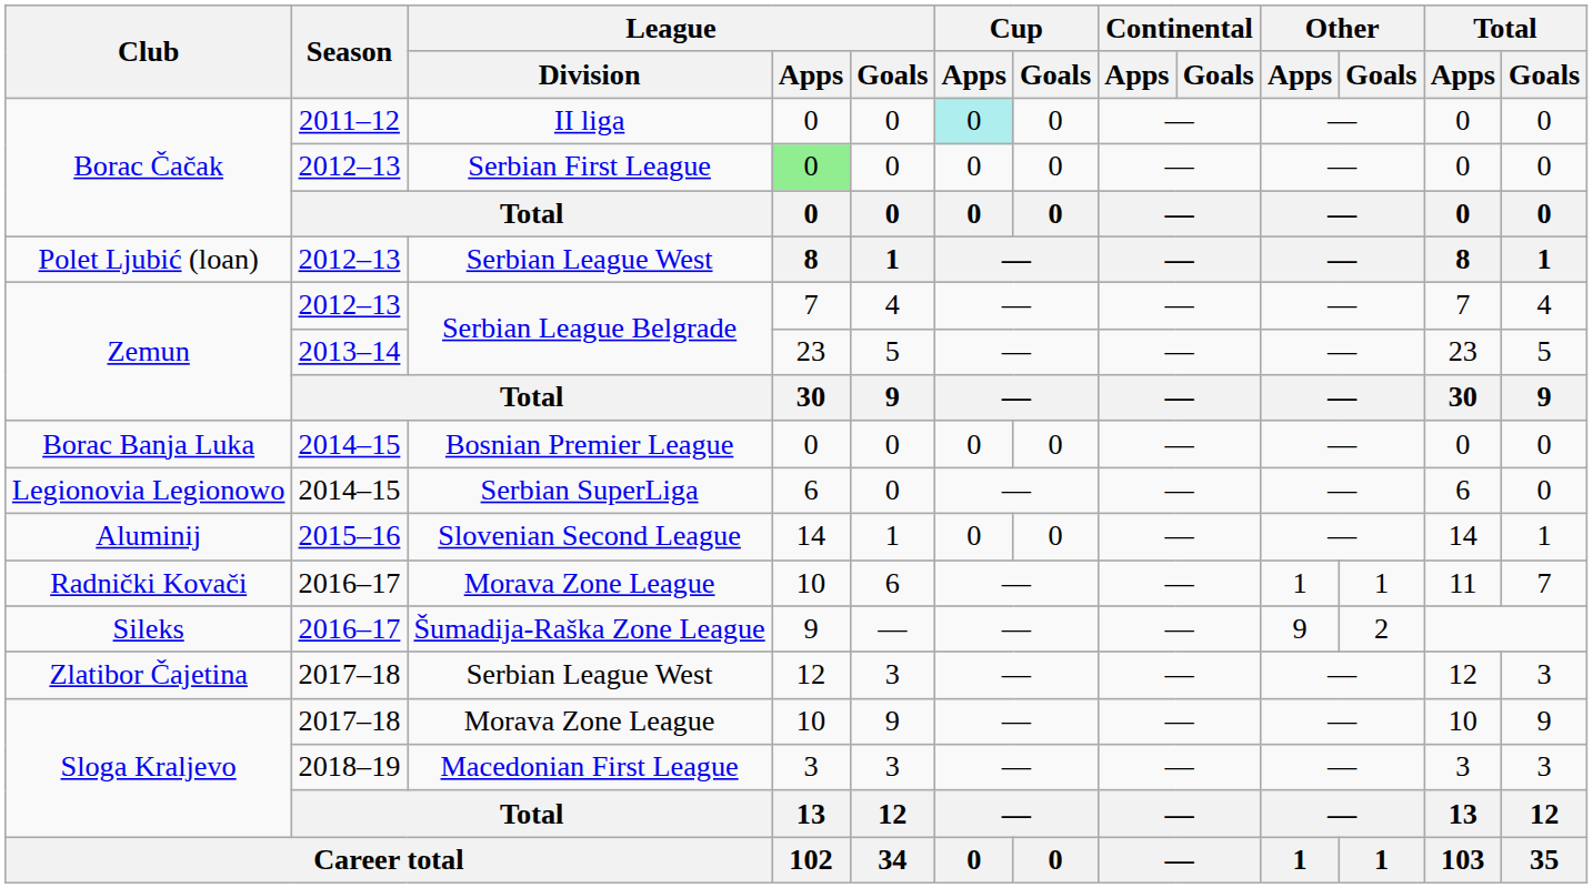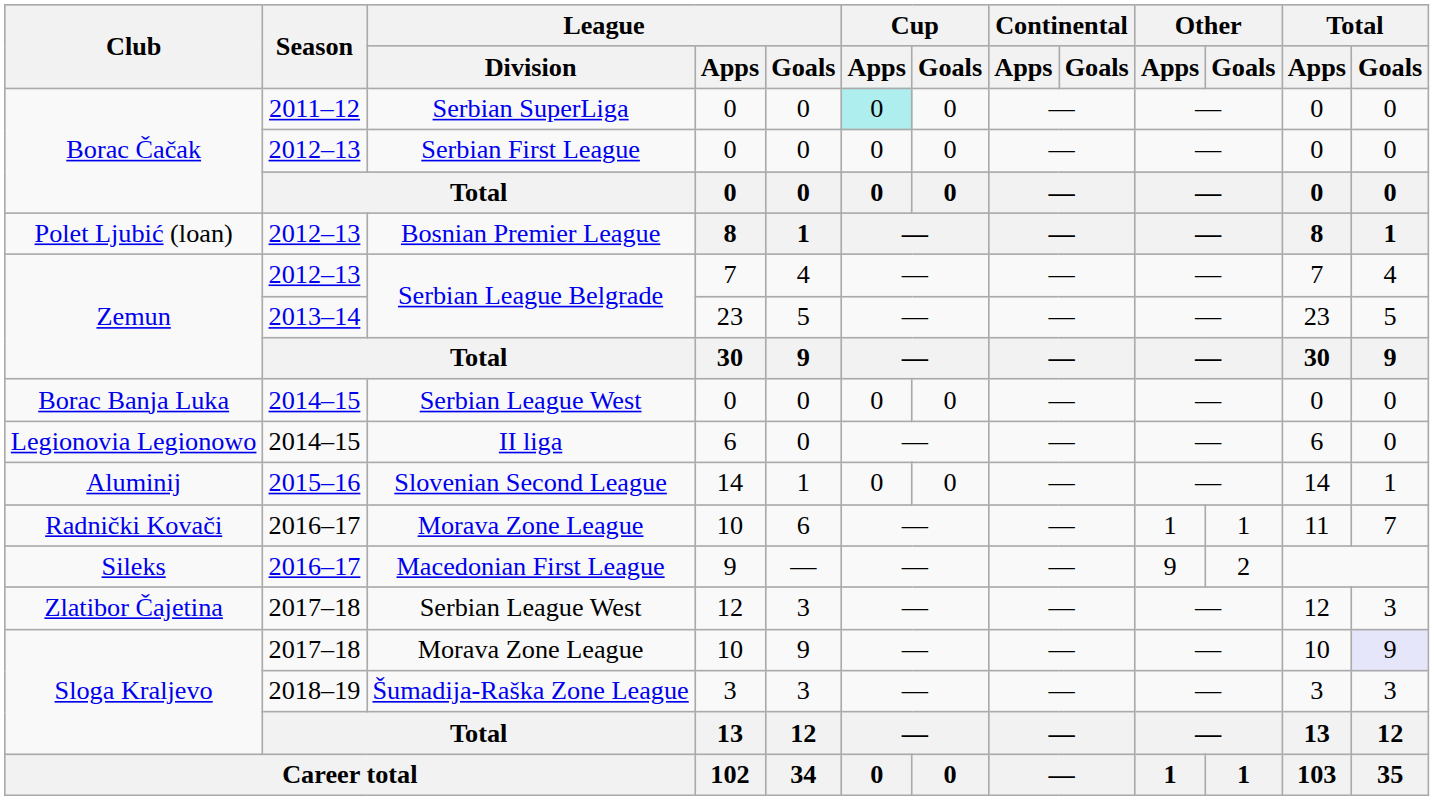 <table class="wikitable" style="text-align:center">
 <tr>
 <th rowspan="2">Club</th>
 <th rowspan="2">Season</th>
 <th colspan="3">League</th>
 <th colspan="2">Cup</th>
 <th colspan="2">Continental</th>
 <th colspan="2">Other</th>
 <th colspan="2">Total</th>
 </tr>
 <tr>
 <th>Division</th>
 <th>Apps</th>
 <th>Goals</th>
 <th>Apps</th>
 <th>Goals</th>
 <th>Apps</th>
 <th>Goals</th>
 <th>Apps</th>
 <th>Goals</th>
 <th>Apps</th>
 <th>Goals</th>
 </tr>
 <tr>
 <td rowspan="3"><a href='#'>Borac Čačak</a></td>
 <td><a href='#'>2011–12</a></td>
-<td><a href='#'>II liga</a></td>
+<td><a href='#'>Serbian SuperLiga</a></td>
 <td>0</td>
 <td>0</td>
 <td style="background: paleturquoise;">0</td>
 <td>0</td>
 <td colspan="2">—</td>
 <td colspan="2">—</td>
 <td>0</td>
 <td>0</td>
 </tr>
 <tr>
 <td><a href='#'>2012–13</a></td>
 <td><a href='#'>Serbian First League</a></td>
-<td style="background: lightgreen;">0</td>
+<td>0</td>
 <td>0</td>
 <td>0</td>
 <td>0</td>
 <td colspan="2">—</td>
 <td colspan="2">—</td>
 <td>0</td>
 <td>0</td>
 </tr>
 <tr>
 <th colspan="2">Total</th>
 <th>0</th>
 <th>0</th>
 <th>0</th>
 <th>0</th>
 <th colspan="2">—</th>
 <th colspan="2">—</th>
 <th>0</th>
 <th>0</th>
 </tr>
 <tr>
 <td><a href='#'>Polet Ljubić</a> (loan)</td>
 <td><a href='#'>2012–13</a></td>
-<td><a href='#'>Serbian League West</a></td>
+<td><a href='#'>Bosnian Premier League</a></td>
 <th>8</th>
 <th>1</th>
 <th colspan="2">—</th>
 <th colspan="2">—</th>
 <th colspan="2">—</th>
 <th>8</th>
 <th>1</th>
 </tr>
 <tr>
 <td rowspan="3"><a href='#'>Zemun</a></td>
 <td><a href='#'>2012–13</a></td>
 <td rowspan="2"><a href='#'>Serbian League Belgrade</a></td>
 <td>7</td>
 <td>4</td>
 <td colspan="2">—</td>
 <td colspan="2">—</td>
 <td colspan="2">—</td>
 <td>7</td>
 <td>4</td>
 </tr>
 <tr>
 <td><a href='#'>2013–14</a></td>
 <td>23</td>
 <td>5</td>
 <td colspan="2">—</td>
 <td colspan="2">—</td>
 <td colspan="2">—</td>
 <td>23</td>
 <td>5</td>
 </tr>
 <tr>
 <th colspan="2">Total</th>
 <th>30</th>
 <th>9</th>
 <th colspan="2">—</th>
 <th colspan="2">—</th>
 <th colspan="2">—</th>
 <th>30</th>
 <th>9</th>
 </tr>
 <tr>
 <td><a href='#'>Borac Banja Luka</a></td>
 <td><a href='#'>2014–15</a></td>
-<td><a href='#'>Bosnian Premier League</a></td>
+<td><a href='#'>Serbian League West</a></td>
 <td>0</td>
 <td>0</td>
 <td>0</td>
 <td>0</td>
 <td colspan="2">—</td>
 <td colspan="2">—</td>
 <td>0</td>
 <td>0</td>
 </tr>
 <tr>
 <td><a href='#'>Legionovia Legionowo</a></td>
 <td>2014–15</td>
-<td><a href='#'>Serbian SuperLiga</a></td>
+<td><a href='#'>II liga</a></td>
 <td>6</td>
 <td>0</td>
 <td colspan="2">—</td>
 <td colspan="2">—</td>
 <td colspan="2">—</td>
 <td>6</td>
 <td>0</td>
 </tr>
 <tr>
 <td><a href='#'>Aluminij</a></td>
 <td><a href='#'>2015–16</a></td>
 <td><a href='#'>Slovenian Second League</a></td>
 <td>14</td>
 <td>1</td>
 <td>0</td>
 <td>0</td>
 <td colspan="2">—</td>
 <td colspan="2">—</td>
 <td>14</td>
 <td>1</td>
 </tr>
 <tr>
 <td><a href='#'>Radnički Kovači</a></td>
 <td>2016–17</td>
 <td><a href='#'>Morava Zone League</a></td>
 <td>10</td>
 <td>6</td>
 <td colspan="2">—</td>
 <td colspan="2">—</td>
 <td>1</td>
 <td>1</td>
 <td>11</td>
 <td>7</td>
 </tr>
 <tr>
 <td><a href='#'>Sileks</a></td>
 <td><a href='#'>2016–17</a></td>
-<td><a href='#'>Šumadija-Raška Zone League</a></td>
+<td><a href='#'>Macedonian First League</a></td>
 <td>9</td>
 <td 2>—</td>
 <td colspan="2">—</td>
 <td colspan="2">—</td>
 <td>9</td>
 <td>2</td>
 </tr>
 <tr>
 <td><a href='#'>Zlatibor Čajetina</a></td>
 <td>2017–18</td>
 <td>Serbian League West</td>
 <td>12</td>
 <td>3</td>
 <td colspan="2">—</td>
 <td colspan="2">—</td>
 <td colspan="2">—</td>
 <td>12</td>
 <td>3</td>
 </tr>
 <tr>
 <td rowspan="3"><a href='#'>Sloga Kraljevo</a></td>
 <td>2017–18</td>
 <td>Morava Zone League</td>
 <td>10</td>
 <td>9</td>
 <td colspan="2">—</td>
 <td colspan="2">—</td>
 <td colspan="2">—</td>
 <td>10</td>
-<td>9</td>
+<td style="background: lavender;">9</td>
 </tr>
 <tr>
 <td>2018–19</td>
-<td><a href='#'>Macedonian First League</a></td>
+<td><a href='#'>Šumadija-Raška Zone League</a></td>
 <td>3</td>
 <td>3</td>
 <td colspan="2">—</td>
 <td colspan="2">—</td>
 <td colspan="2">—</td>
 <td>3</td>
 <td>3</td>
 </tr>
 <tr>
 <th colspan="2">Total</th>
 <th>13</th>
 <th>12</th>
 <th colspan="2">—</th>
 <th colspan="2">—</th>
 <th colspan="2">—</th>
 <th>13</th>
 <th>12</th>
 </tr>
 <tr>
 <th colspan="3">Career total</th>
 <th>102</th>
 <th>34</th>
 <th>0</th>
 <th>0</th>
 <th colspan="2">—</th>
 <th>1</th>
 <th>1</th>
 <th>103</th>
 <th>35</th>
 </tr>
 </table>
